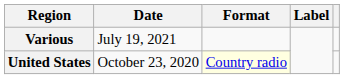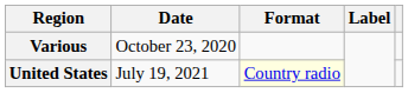 <table class="wikitable plainrowheaders">
 <tr>
 <th scope="col">Region</th>
 <th scope="col">Date</th>
 <th scope="col">Format</th>
 <th scope="col">Label</th>
 <th scope="col"></th>
 </tr>
 <tr>
 <th scope="row">Various</th>
-<td>July 19, 2021</td>
+<td>October 23, 2020</td>
 <td></td>
 <td rowspan="2"></td>
 <td></td>
 </tr>
 <tr>
 <th scope="row">United States</th>
-<td>October 23, 2020</td>
+<td>July 19, 2021</td>
 <td style="background: lightyellow;"><a href='#'>Country radio</a></td>
 <td></td>
 </tr>
 </table>
